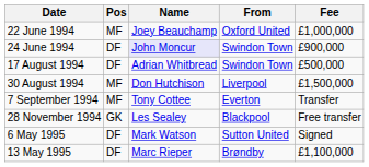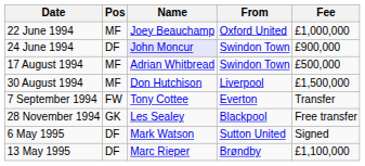 <table class="wikitable">
 <tr>
 <th>Date</th>
 <th>Pos</th>
 <th>Name</th>
 <th>From</th>
 <th>Fee</th>
 </tr>
 <tr>
 <td>22 June 1994</td>
 <td>MF</td>
 <td><a href='#'>Joey Beauchamp</a></td>
 <td><a href='#'>Oxford United</a></td>
 <td>£1,000,000</td>
 </tr>
 <tr>
 <td>24 June 1994</td>
 <td>DF</td>
 <td style="background: lavender;"><a href='#'>John Moncur</a></td>
 <td><a href='#'>Swindon Town</a></td>
 <td>£900,000</td>
 </tr>
 <tr>
 <td>17 August 1994</td>
-<td>DF</td>
+<td>MF</td>
 <td><a href='#'>Adrian Whitbread</a></td>
 <td><a href='#'>Swindon Town</a></td>
 <td>£500,000</td>
 </tr>
 <tr>
 <td>30 August 1994</td>
 <td>MF</td>
 <td><a href='#'>Don Hutchison</a></td>
 <td><a href='#'>Liverpool</a></td>
 <td>£1,500,000</td>
 </tr>
 <tr>
 <td>7 September 1994</td>
-<td>MF</td>
+<td>FW</td>
 <td><a href='#'>Tony Cottee</a></td>
 <td><a href='#'>Everton</a></td>
 <td>Transfer</td>
 </tr>
 <tr>
 <td>28 November 1994</td>
 <td>GK</td>
 <td><a href='#'>Les Sealey</a></td>
 <td><a href='#'>Blackpool</a></td>
 <td>Free transfer</td>
 </tr>
 <tr>
 <td>6 May 1995</td>
 <td>DF</td>
 <td><a href='#'>Mark Watson</a></td>
 <td><a href='#'>Sutton United</a></td>
 <td>Signed</td>
 </tr>
 <tr>
 <td>13 May 1995</td>
 <td>DF</td>
 <td><a href='#'>Marc Rieper</a></td>
 <td><a href='#'>Brøndby</a></td>
 <td>£1,100,000</td>
 </tr>
 </table>
